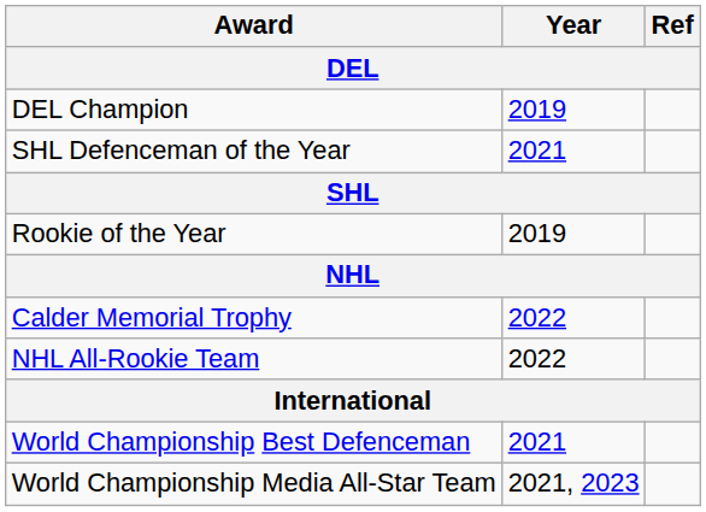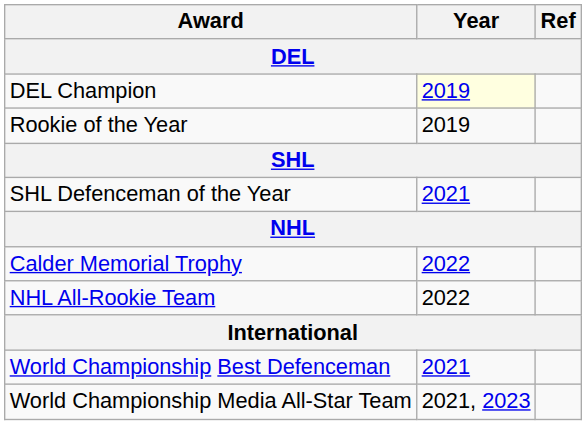 <table class="wikitable">
 <tr>
 <th>Award</th>
 <th>Year</th>
 <th>Ref</th>
 </tr>
 <tr>
 <th colspan="3"><a href='#'>DEL</a></th>
 </tr>
 <tr>
 <td>DEL Champion</td>
-<td><a href='#'>2019</a></td>
+<td style="background: lightyellow;"><a href='#'>2019</a></td>
 <td></td>
 </tr>
 <tr>
-<td>SHL Defenceman of the Year</td>
-<td><a href='#'>2021</a></td>
+<td>Rookie of the Year</td>
+<td>2019</td>
 <td></td>
 </tr>
 <tr>
 <th colspan="3"><a href='#'>SHL</a></th>
 </tr>
 <tr>
-<td>Rookie of the Year</td>
-<td>2019</td>
+<td>SHL Defenceman of the Year</td>
+<td><a href='#'>2021</a></td>
 <td></td>
 </tr>
 <tr>
 <th colspan="3"><a href='#'>NHL</a></th>
 </tr>
 <tr>
 <td><a href='#'>Calder Memorial Trophy</a></td>
 <td><a href='#'>2022</a></td>
 <td></td>
 </tr>
 <tr>
 <td><a href='#'>NHL All-Rookie Team</a></td>
 <td>2022</td>
 <td></td>
 </tr>
 <tr>
 <th colspan="3">International</th>
 </tr>
 <tr>
 <td><a href='#'>World Championship</a> <a href='#'>Best Defenceman</a></td>
 <td><a href='#'>2021</a></td>
 <td></td>
 </tr>
 <tr>
 <td>World Championship Media All-Star Team</td>
 <td>2021, <a href='#'>2023</a></td>
 <td></td>
 </tr>
 </table>
